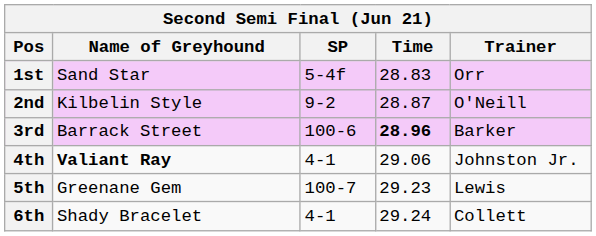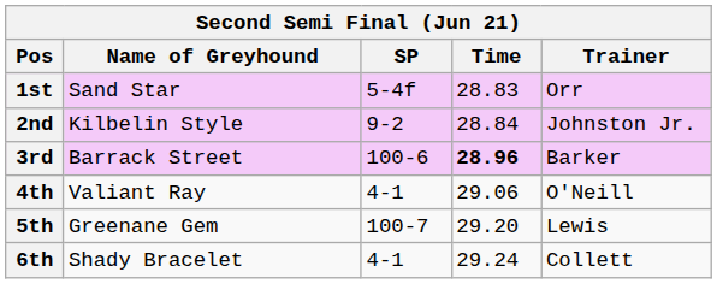 <table class="wikitable">
 <tr>
 <th colspan="6">Second Semi Final (Jun 21)</th>
 </tr>
 <tr>
 <th width=30>Pos</th>
 <th width=180>Name of Greyhound</th>
 <th width=50>SP</th>
 <th width=50>Time</th>
 <th width=100>Trainer</th>
 </tr>
 <tr style="background: #f4caf9;">
 <th>1st</th>
 <td>Sand Star</td>
 <td>5-4f</td>
 <td>28.83</td>
 <td>Orr</td>
 </tr>
 <tr style="background: #f4caf9;">
 <th>2nd</th>
 <td>Kilbelin Style</td>
 <td>9-2</td>
-<td>28.87</td>
-<td>O'Neill</td>
+<td>28.84</td>
+<td>Johnston Jr.</td>
 </tr>
 <tr style="background: #f4caf9;">
 <th>3rd</th>
 <td>Barrack Street</td>
 <td>100-6</td>
 <td><strong>28.96</strong></td>
 <td>Barker</td>
 </tr>
 <tr>
 <th>4th</th>
-<td><strong>Valiant Ray</strong></td>
+<td>Valiant Ray</td>
 <td>4-1</td>
 <td>29.06</td>
-<td>Johnston Jr.</td>
+<td>O'Neill</td>
 </tr>
 <tr>
 <th>5th</th>
 <td>Greenane Gem</td>
 <td>100-7</td>
-<td>29.23</td>
+<td>29.20</td>
 <td>Lewis</td>
 </tr>
 <tr>
 <th>6th</th>
 <td>Shady Bracelet</td>
 <td>4-1</td>
 <td>29.24</td>
 <td>Collett</td>
 </tr>
 </table>
